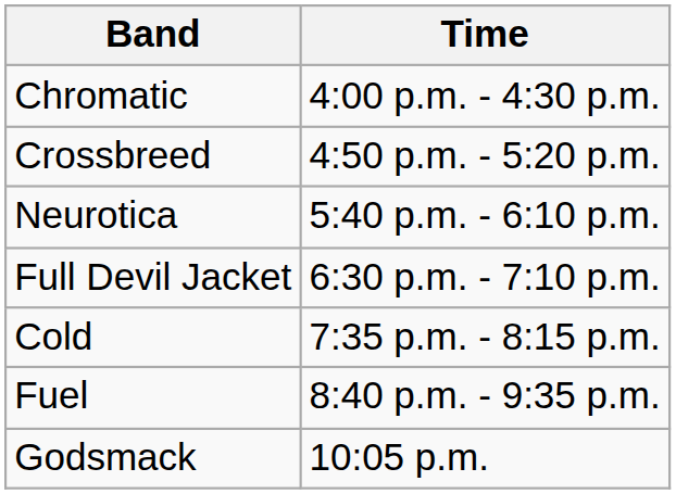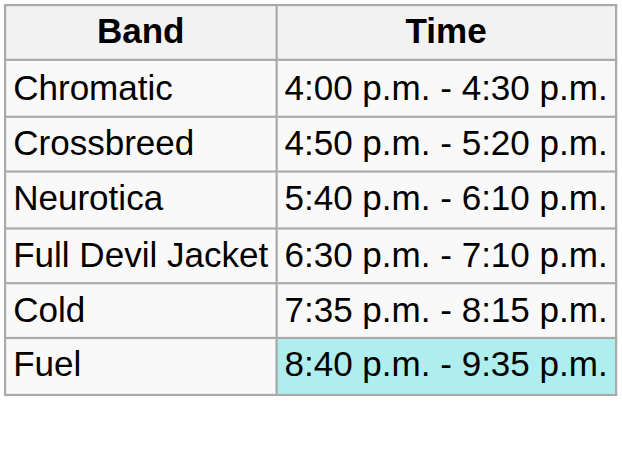 <table class="wikitable">
 <tr>
 <th>Band</th>
 <th>Time</th>
 </tr>
 <tr>
 <td>Chromatic</td>
 <td>4:00 p.m. - 4:30 p.m.</td>
 </tr>
 <tr>
 <td>Crossbreed</td>
 <td>4:50 p.m. - 5:20 p.m.</td>
 </tr>
 <tr>
 <td>Neurotica</td>
 <td>5:40 p.m. - 6:10 p.m.</td>
 </tr>
 <tr>
 <td>Full Devil Jacket</td>
 <td>6:30 p.m. - 7:10 p.m.</td>
 </tr>
 <tr>
 <td>Cold</td>
 <td>7:35 p.m. - 8:15 p.m.</td>
 </tr>
 <tr>
 <td>Fuel</td>
-<td>8:40 p.m. - 9:35 p.m.</td>
-</tr>
-<tr>
-<td>Godsmack</td>
-<td>10:05 p.m.</td>
+<td style="background: paleturquoise;">8:40 p.m. - 9:35 p.m.</td>
 </tr>
 </table>
